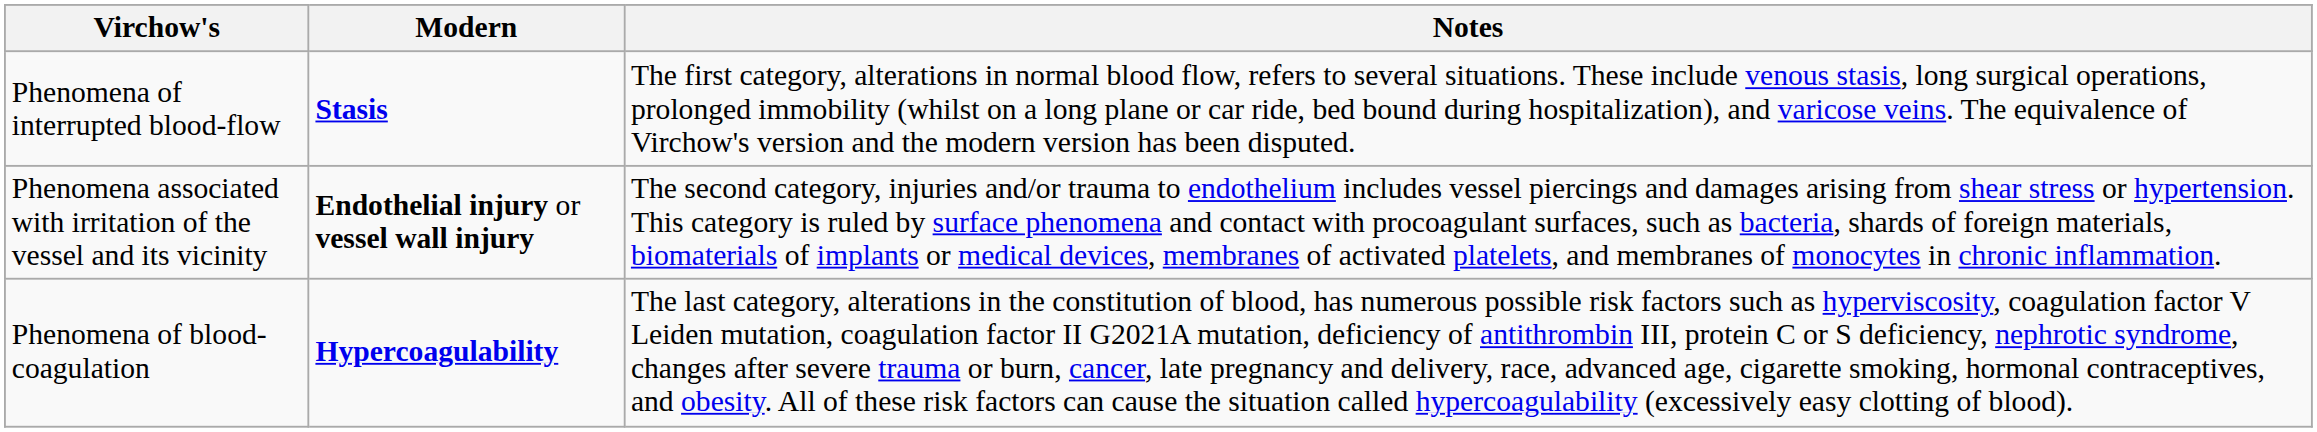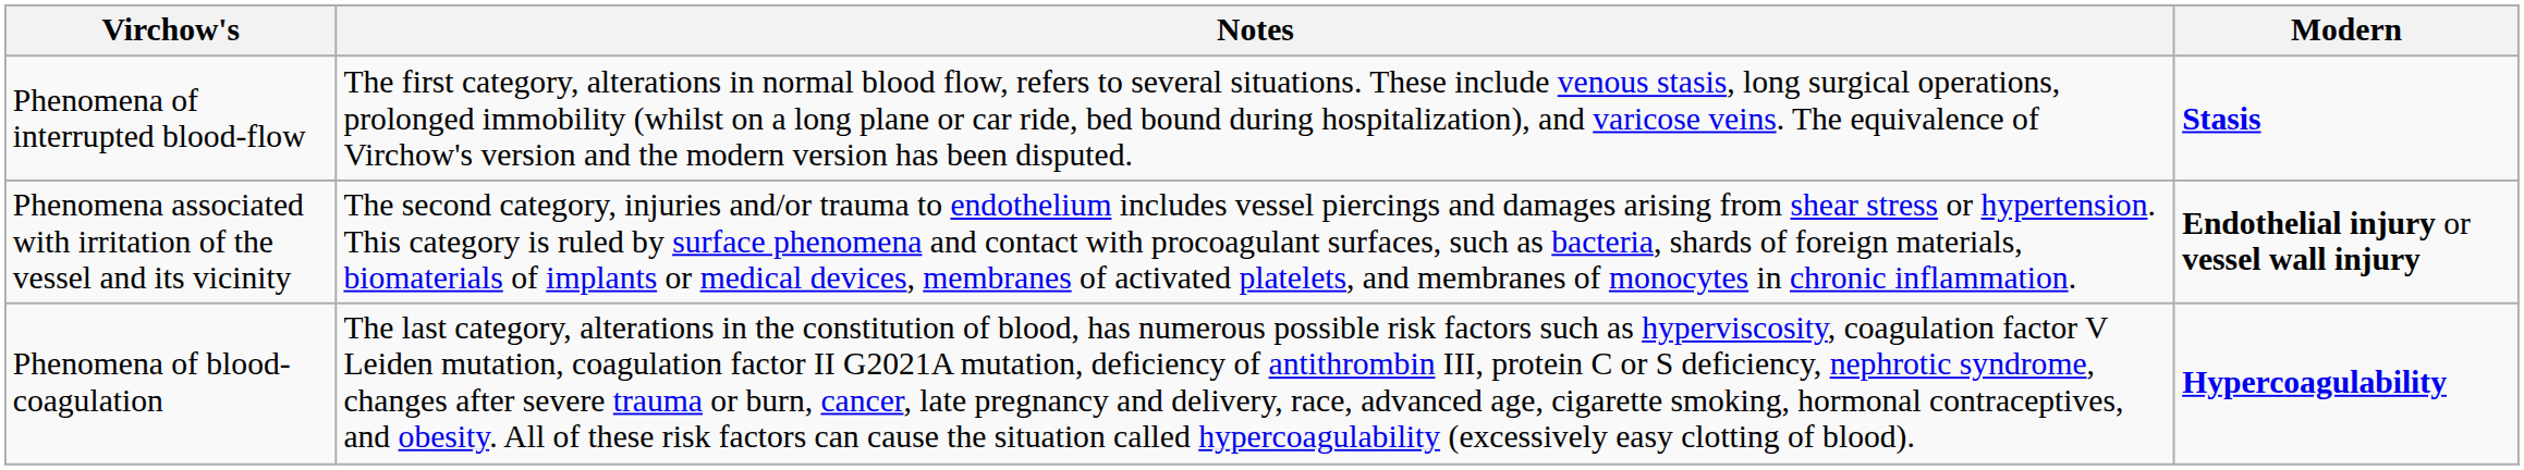 <table class="wikitable">
 <tr>
 <th>Virchow's</th>
+<th>Notes</th>
 <th>Modern</th>
-<th>Notes</th>
 </tr>
 <tr>
 <td>Phenomena of interrupted blood-flow</td>
+<td>The first category, alterations in normal blood flow, refers to several situations. These include <a href='#'>venous stasis</a>, long surgical operations, prolonged immobility (whilst on a long plane or car ride, bed bound during hospitalization), and <a href='#'>varicose veins</a>. The equivalence of Virchow's version and the modern version has been disputed.</td>
 <td><strong><a href='#'>Stasis</a></strong> </td>
-<td>The first category, alterations in normal blood flow, refers to several situations. These include <a href='#'>venous stasis</a>, long surgical operations, prolonged immobility (whilst on a long plane or car ride, bed bound during hospitalization), and <a href='#'>varicose veins</a>. The equivalence of Virchow's version and the modern version has been disputed.</td>
 </tr>
 <tr>
 <td>Phenomena associated with irritation of the vessel and its vicinity</td>
+<td>The second category, injuries and/or trauma to <a href='#'>endothelium</a> includes vessel piercings and damages arising from <a href='#'>shear stress</a> or <a href='#'>hypertension</a>. This category is ruled by <a href='#'>surface phenomena</a> and contact with procoagulant surfaces, such as <a href='#'>bacteria</a>, shards of foreign materials, <a href='#'>biomaterials</a> of <a href='#'>implants</a> or <a href='#'>medical devices</a>, <a href='#'>membranes</a> of activated <a href='#'>platelets</a>, and membranes of <a href='#'>monocytes</a> in <a href='#'>chronic inflammation</a>.</td>
 <td><strong>Endothelial injury</strong> or <strong>vessel wall injury</strong></td>
-<td>The second category, injuries and/or trauma to <a href='#'>endothelium</a> includes vessel piercings and damages arising from <a href='#'>shear stress</a> or <a href='#'>hypertension</a>. This category is ruled by <a href='#'>surface phenomena</a> and contact with procoagulant surfaces, such as <a href='#'>bacteria</a>, shards of foreign materials, <a href='#'>biomaterials</a> of <a href='#'>implants</a> or <a href='#'>medical devices</a>, <a href='#'>membranes</a> of activated <a href='#'>platelets</a>, and membranes of <a href='#'>monocytes</a> in <a href='#'>chronic inflammation</a>.</td>
 </tr>
 <tr>
 <td>Phenomena of blood-coagulation</td>
+<td>The last category, alterations in the constitution of blood, has numerous possible risk factors such as <a href='#'>hyperviscosity</a>, coagulation factor V Leiden mutation, coagulation factor II G2021A mutation, deficiency of <a href='#'>antithrombin</a> III, protein C or S deficiency,  <a href='#'>nephrotic syndrome</a>, changes after severe <a href='#'>trauma</a> or burn, <a href='#'>cancer</a>, late pregnancy and delivery, race, advanced age, cigarette smoking, hormonal contraceptives, and <a href='#'>obesity</a>.  All of these risk factors can cause the situation called <a href='#'>hypercoagulability</a> (excessively easy clotting of blood).</td>
 <td><strong><a href='#'>Hypercoagulability</a></strong></td>
-<td>The last category, alterations in the constitution of blood, has numerous possible risk factors such as <a href='#'>hyperviscosity</a>, coagulation factor V Leiden mutation, coagulation factor II G2021A mutation, deficiency of <a href='#'>antithrombin</a> III, protein C or S deficiency,  <a href='#'>nephrotic syndrome</a>, changes after severe <a href='#'>trauma</a> or burn, <a href='#'>cancer</a>, late pregnancy and delivery, race, advanced age, cigarette smoking, hormonal contraceptives, and <a href='#'>obesity</a>.  All of these risk factors can cause the situation called <a href='#'>hypercoagulability</a> (excessively easy clotting of blood).</td>
 </tr>
 </table>
